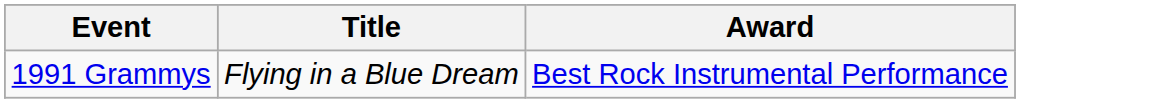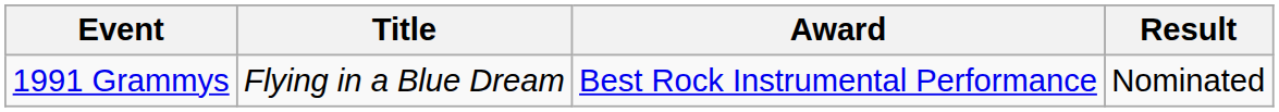 <table class="wikitable">
 <tr>
 <th>Event</th>
 <th>Title</th>
 <th>Award</th>
+<th>Result</th>
 </tr>
 <tr>
 <td><a href='#'>1991 Grammys</a></td>
 <td><em>Flying in a Blue Dream</em></td>
 <td><a href='#'>Best Rock Instrumental Performance</a></td>
+<td align="center">Nominated</td>
 </tr>
 </table>
